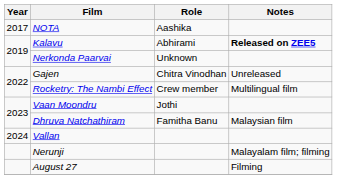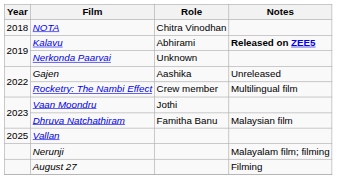 <table class="wikitable sortable">
 <tr>
 <th>Year</th>
 <th>Film</th>
 <th>Role</th>
 <th>Notes</th>
 </tr>
 <tr>
-<td>2017</td>
+<td>2018</td>
 <td><em><a href='#'>NOTA</a></em></td>
-<td>Aashika</td>
+<td>Chitra Vinodhan</td>
 <td></td>
 </tr>
 <tr>
 <td rowspan="2">2019</td>
 <td><em><a href='#'>Kalavu</a></em></td>
 <td>Abhirami</td>
 <td><strong>Released on <a href='#'>ZEE5</a></strong></td>
 </tr>
 <tr>
 <td><em><a href='#'>Nerkonda Paarvai</a></em></td>
 <td>Unknown</td>
 <td></td>
 </tr>
 <tr>
 <td rowspan="2">2022</td>
 <td><em>Gajen</em></td>
-<td>Chitra Vinodhan</td>
+<td>Aashika</td>
 <td>Unreleased</td>
 </tr>
 <tr>
 <td><em><a href='#'>Rocketry: The Nambi Effect</a></em></td>
 <td>Crew member</td>
 <td>Multilingual film</td>
 </tr>
 <tr>
 <td rowspan="2">2023</td>
 <td><em><a href='#'>Vaan Moondru</a></em></td>
 <td>Jothi</td>
 <td></td>
 </tr>
 <tr>
 <td><em><a href='#'>Dhruva Natchathiram</a></em></td>
 <td>Famitha Banu</td>
 <td>Malaysian film</td>
 </tr>
 <tr>
-<td>2024</td>
+<td>2025</td>
 <td><em><a href='#'>Vallan</a></em></td>
 <td></td>
 <td></td>
 </tr>
 <tr>
 <td></td>
 <td><em>Nerunji</em></td>
 <td></td>
 <td>Malayalam film; filming</td>
 </tr>
 <tr>
 <td></td>
 <td><em>August 27</em></td>
 <td></td>
 <td>Filming</td>
 </tr>
 <tr>
 </tr>
 </table>
